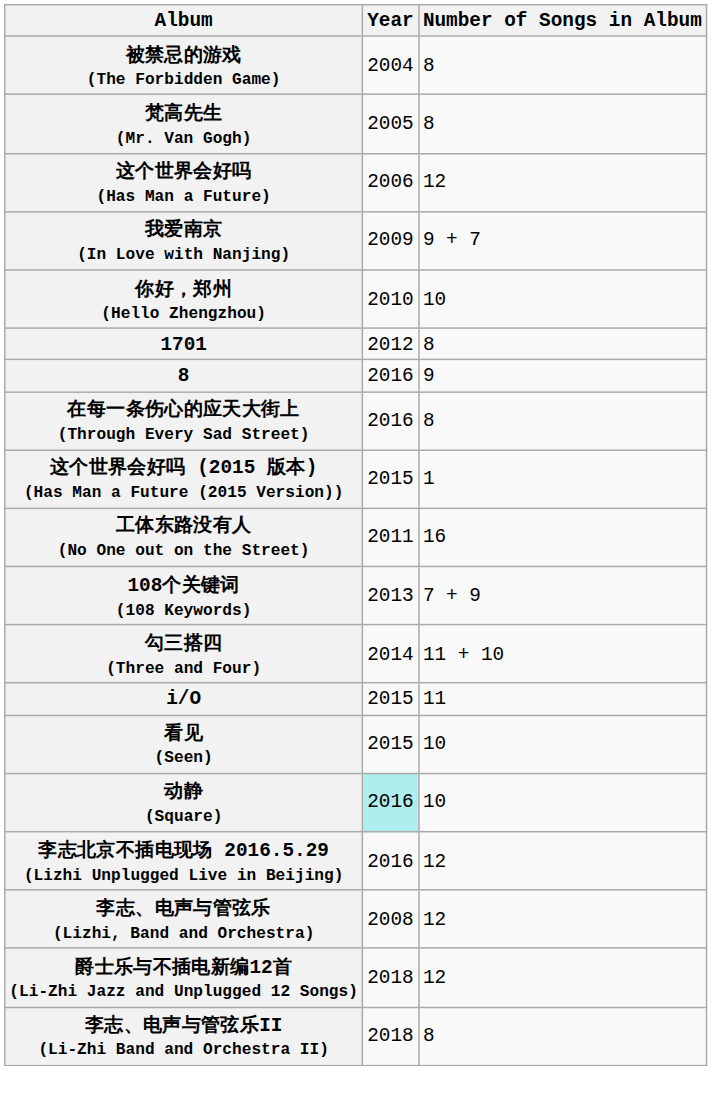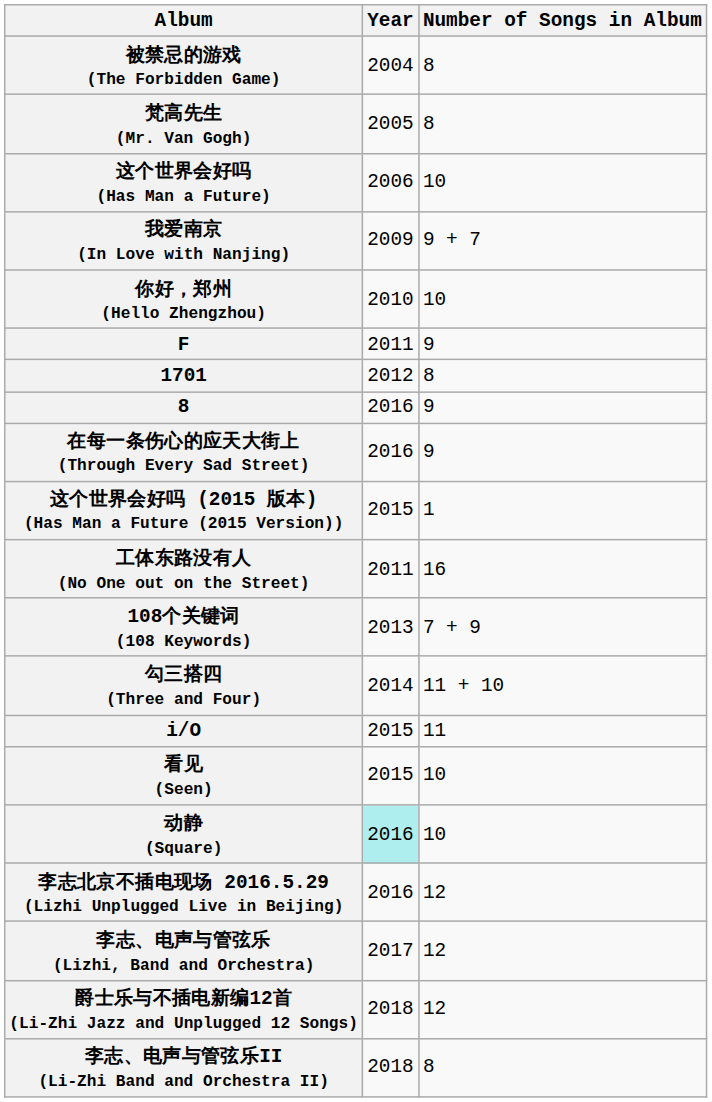 <table class="wikitable">
 <tr>
 <th>Album</th>
 <th>Year</th>
 <th>Number of Songs in Album</th>
 </tr>
 <tr>
 <th>被禁忌的游戏<br><small>(The Forbidden Game)</small></th>
 <td>2004</td>
 <td>8</td>
 </tr>
 <tr>
 <th>梵高先生<br><small>(Mr. Van Gogh)</small></th>
 <td>2005</td>
 <td>8</td>
 </tr>
 <tr>
 <th>这个世界会好吗<br><small>(Has Man a Future)</small></th>
 <td>2006</td>
-<td>12</td>
+<td>10</td>
 </tr>
 <tr>
 <th>我爱南京<br><small>(In Love with Nanjing)</small></th>
 <td>2009</td>
 <td>9 + 7</td>
 </tr>
 <tr>
 <th>你好，郑州<br><small>(Hello Zhengzhou)</small></th>
 <td>2010</td>
 <td>10</td>
+</tr>
+<tr>
+<th>F</th>
+<td>2011</td>
+<td>9</td>
 </tr>
 <tr>
 <th>1701</th>
 <td>2012</td>
 <td>8</td>
 </tr>
 <tr>
 <th>8</th>
 <td>2016</td>
 <td>9</td>
 </tr>
 <tr>
 <th>在每一条伤心的应天大街上<br><small>(Through Every Sad Street)</small></th>
 <td>2016</td>
-<td>8</td>
+<td>9</td>
 </tr>
 <tr>
 <th>这个世界会好吗 (2015 版本)<br><small>(Has Man a Future (2015 Version))</small></th>
 <td>2015</td>
 <td>1</td>
 </tr>
 <tr>
 <th>工体东路没有人<br><small>(No One out on the Street)</small></th>
 <td>2011</td>
 <td>16</td>
 </tr>
 <tr>
 <th>108个关键词<br><small>(108 Keywords)</small></th>
 <td>2013</td>
 <td>7 + 9</td>
 </tr>
 <tr>
 <th>勾三搭四<br><small>(Three and Four)</small></th>
 <td>2014</td>
 <td>11 + 10</td>
 </tr>
 <tr>
 <th>i/O</th>
 <td>2015</td>
 <td>11</td>
 </tr>
 <tr>
 <th>看见<br><small>(Seen)</small></th>
 <td>2015</td>
 <td>10</td>
 </tr>
 <tr>
 <th>动静<br><small>(Square)</small></th>
 <td style="background: paleturquoise;">2016</td>
 <td>10</td>
 </tr>
 <tr>
 <th>李志北京不插电现场 2016.5.29<br><small>(Lizhi Unplugged Live in Beijing)</small></th>
 <td>2016</td>
 <td>12</td>
 </tr>
 <tr>
 <th>李志、电声与管弦乐<br><small>(Lizhi, Band and Orchestra)</small></th>
-<td>2008</td>
+<td>2017</td>
 <td>12</td>
 </tr>
 <tr>
 <th>爵士乐与不插电新编12首<br><small>(Li-Zhi Jazz and Unplugged 12 Songs)</small></th>
 <td>2018</td>
 <td>12</td>
 </tr>
 <tr>
 <th>李志、电声与管弦乐II<br><small>(Li-Zhi Band and Orchestra II)</small></th>
 <td>2018</td>
 <td>8</td>
 </tr>
 </table>
